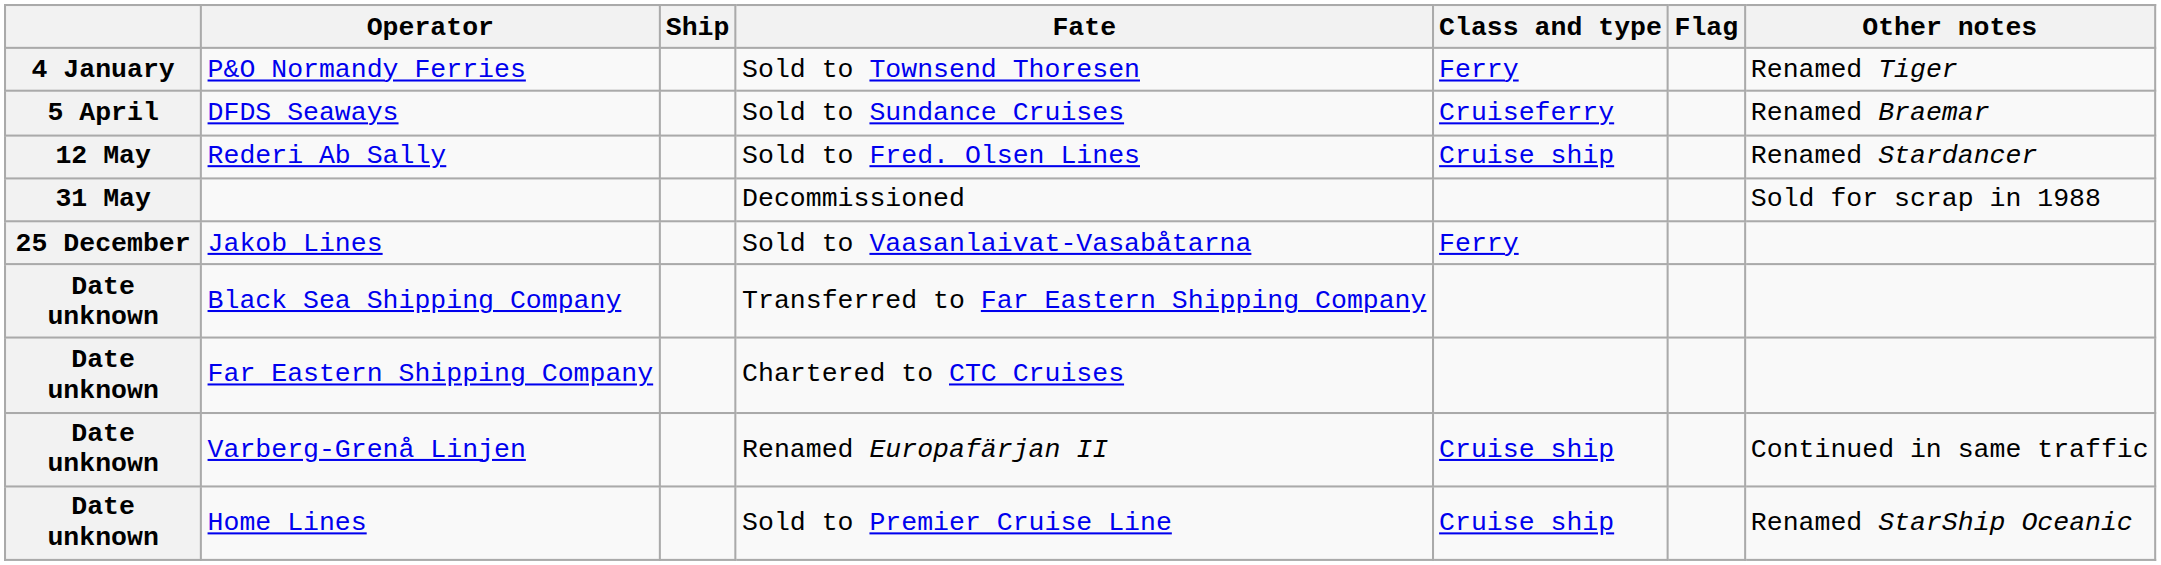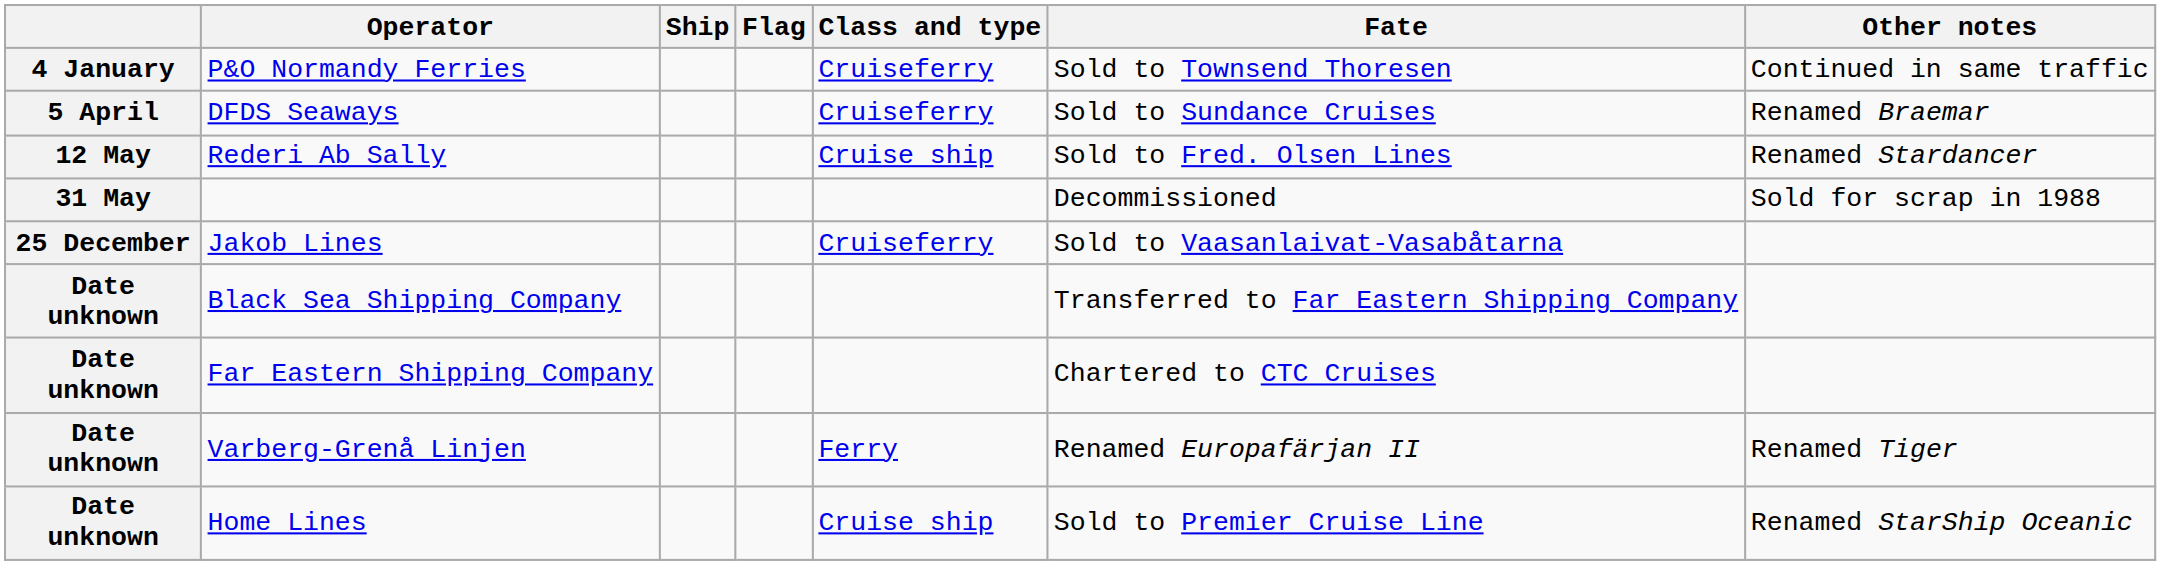 <table class="wikitable">
 <tr>
 <th width="90"></th>
 <th>Operator</th>
 <th>Ship</th>
+<th>Flag</th>
+<th>Class and type</th>
 <th>Fate</th>
-<th>Class and type</th>
-<th>Flag</th>
 <th>Other notes</th>
 </tr>
 <tr ---->
 <th>4 January</th>
 <td><a href='#'>P&O Normandy Ferries</a></td>
 <td><strong></strong></td>
+<td></td>
+<td><a href='#'>Cruiseferry</a></td>
 <td>Sold to <a href='#'>Townsend Thoresen</a></td>
-<td><a href='#'>Ferry</a></td>
-<td></td>
-<td>Renamed <em>Tiger</em></td>
+<td>Continued in same traffic</td>
 </tr>
 <tr ---->
 <th>5 April</th>
 <td><a href='#'>DFDS Seaways</a></td>
 <td><strong></strong></td>
+<td></td>
+<td><a href='#'>Cruiseferry</a></td>
 <td>Sold to <a href='#'>Sundance Cruises</a></td>
-<td><a href='#'>Cruiseferry</a></td>
-<td></td>
 <td>Renamed <em>Braemar</em></td>
 </tr>
 <tr ---->
 <th>12 May</th>
 <td><a href='#'>Rederi Ab Sally</a></td>
 <td><strong></strong></td>
+<td></td>
+<td><a href='#'>Cruise ship</a></td>
 <td>Sold to <a href='#'>Fred. Olsen Lines</a></td>
-<td><a href='#'>Cruise ship</a></td>
-<td></td>
 <td>Renamed <em>Stardancer</em></td>
 </tr>
 <tr ---->
 <th>31 May</th>
 <td></td>
 <td><strong></strong></td>
-<td>Decommissioned</td>
 <td></td>
 <td></td>
+<td>Decommissioned</td>
 <td>Sold for scrap in 1988</td>
 </tr>
 <tr ---->
 <th>25 December</th>
 <td><a href='#'>Jakob Lines</a></td>
 <td><strong></strong></td>
+<td></td>
+<td><a href='#'>Cruiseferry</a></td>
 <td>Sold to <a href='#'>Vaasanlaivat-Vasabåtarna</a></td>
-<td><a href='#'>Ferry</a></td>
-<td></td>
 <td></td>
 </tr>
 <tr ---->
 <th>Date unknown</th>
 <td><a href='#'>Black Sea Shipping Company</a></td>
 <td><strong></strong></td>
-<td>Transferred to <a href='#'>Far Eastern Shipping Company</a></td>
 <td></td>
 <td></td>
+<td>Transferred to <a href='#'>Far Eastern Shipping Company</a></td>
 <td></td>
 </tr>
 <tr ---->
 <th>Date unknown</th>
 <td><a href='#'>Far Eastern Shipping Company</a></td>
 <td><strong></strong></td>
-<td>Chartered to <a href='#'>CTC Cruises</a></td>
 <td></td>
 <td></td>
+<td>Chartered to <a href='#'>CTC Cruises</a></td>
 <td></td>
 </tr>
 <tr ---->
 <th>Date unknown</th>
 <td><a href='#'>Varberg-Grenå Linjen</a></td>
 <td><strong></strong></td>
+<td></td>
+<td><a href='#'>Ferry</a></td>
 <td>Renamed <em>Europafärjan II</em></td>
-<td><a href='#'>Cruise ship</a></td>
-<td></td>
-<td>Continued in same traffic</td>
+<td>Renamed <em>Tiger</em></td>
 </tr>
 <tr ---->
 <th>Date unknown</th>
 <td><a href='#'>Home Lines</a></td>
 <td><strong></strong></td>
+<td></td>
+<td><a href='#'>Cruise ship</a></td>
 <td>Sold to <a href='#'>Premier Cruise Line</a></td>
-<td><a href='#'>Cruise ship</a></td>
-<td></td>
 <td>Renamed <em>StarShip Oceanic</em></td>
 </tr>
 </table>
